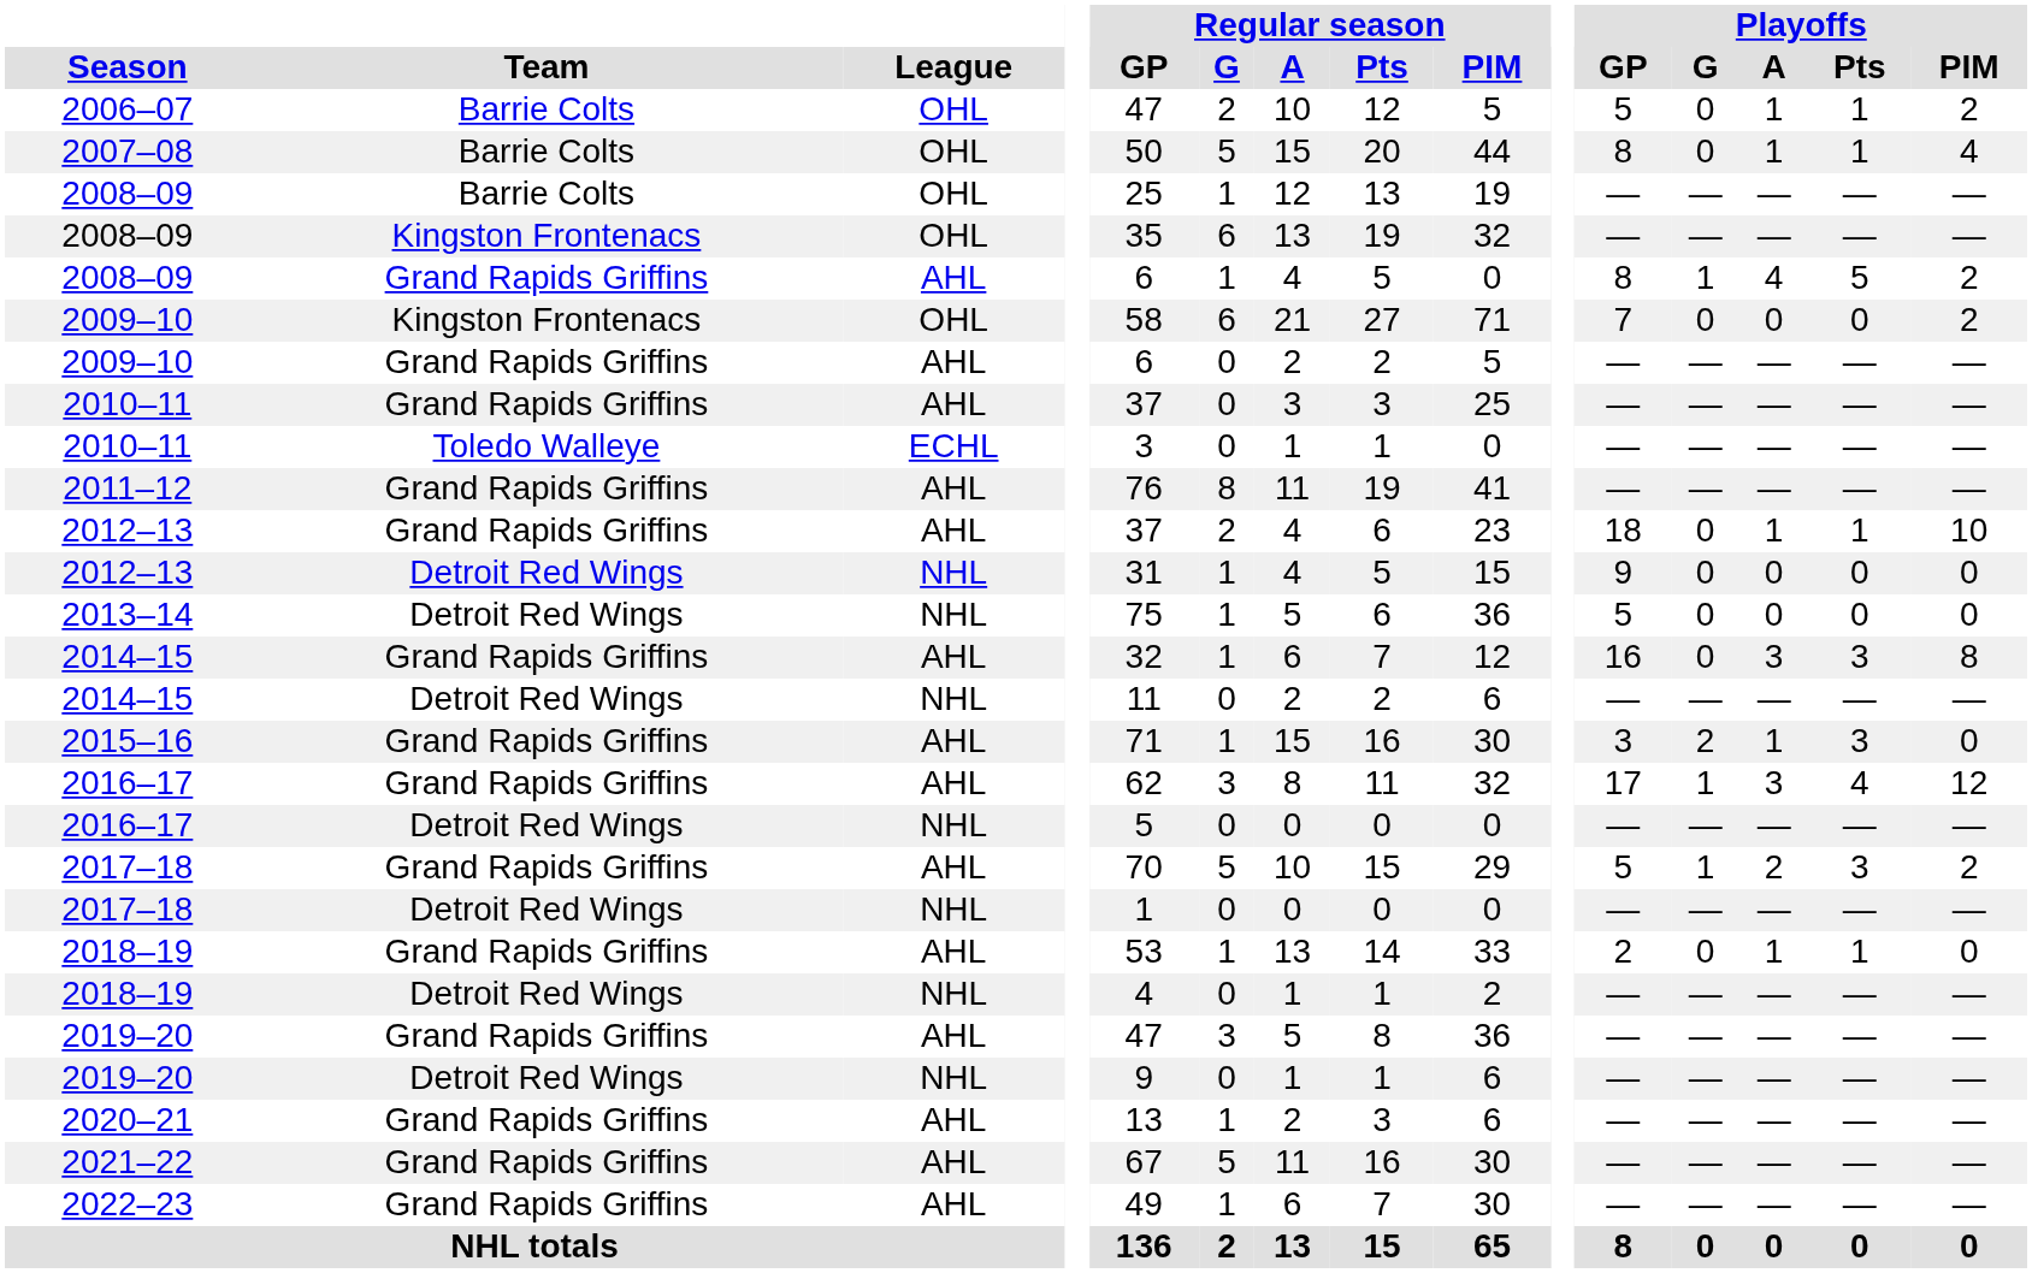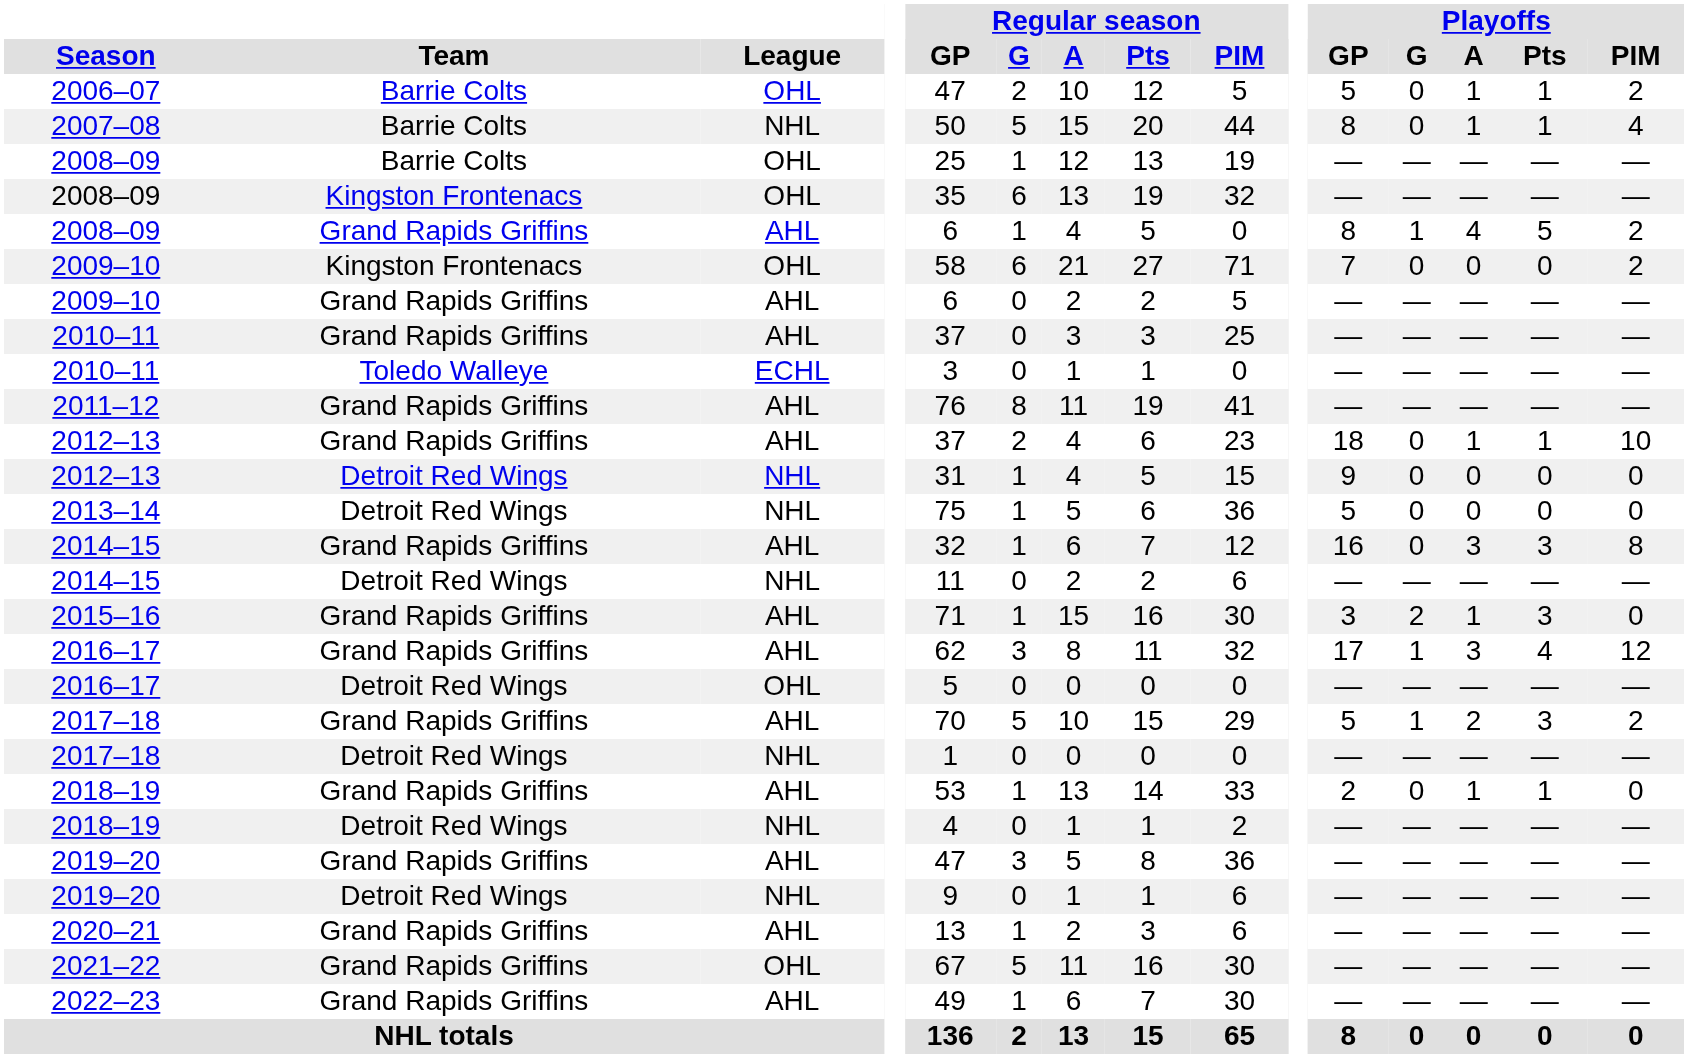 <table border="0" cellpadding="1" cellspacing="0" style="text-align:center; width:60em">
 <tr bgcolor="#e0e0e0">
 <th colspan="3" bgcolor="#ffffff"> </th>
 <th rowspan="99" bgcolor="#ffffff"> </th>
 <th colspan="5"><a href='#'>Regular season</a></th>
 <th rowspan="99" bgcolor="#ffffff"> </th>
 <th colspan="5"><a href='#'>Playoffs</a></th>
 </tr>
 <tr bgcolor="#e0e0e0">
 <th><a href='#'>Season</a></th>
 <th>Team</th>
 <th>League</th>
 <th>GP</th>
 <th><a href='#'>G</a></th>
 <th><a href='#'>A</a></th>
 <th><a href='#'>Pts</a></th>
 <th><a href='#'>PIM</a></th>
 <th>GP</th>
 <th>G</th>
 <th>A</th>
 <th>Pts</th>
 <th>PIM</th>
 </tr>
 <tr>
 <td><a href='#'>2006–07</a></td>
 <td><a href='#'>Barrie Colts</a></td>
 <td><a href='#'>OHL</a></td>
 <td>47</td>
 <td>2</td>
 <td>10</td>
 <td>12</td>
 <td>5</td>
 <td>5</td>
 <td>0</td>
 <td>1</td>
 <td>1</td>
 <td>2</td>
 </tr>
 <tr style="text-align: center;" bgcolor="#f0f0f0"  |>
 <td><a href='#'>2007–08</a></td>
 <td>Barrie Colts</td>
-<td>OHL</td>
+<td>NHL</td>
 <td>50</td>
 <td>5</td>
 <td>15</td>
 <td>20</td>
 <td>44</td>
 <td>8</td>
 <td>0</td>
 <td>1</td>
 <td>1</td>
 <td>4</td>
 </tr>
 <tr>
 <td><a href='#'>2008–09</a></td>
 <td>Barrie Colts</td>
 <td>OHL</td>
 <td>25</td>
 <td>1</td>
 <td>12</td>
 <td>13</td>
 <td>19</td>
 <td>—</td>
 <td>—</td>
 <td>—</td>
 <td>—</td>
 <td>—</td>
 </tr>
 <tr style="text-align: center;"  bgcolor="#f0f0f0" |>
 <td>2008–09</td>
 <td><a href='#'>Kingston Frontenacs</a></td>
 <td>OHL</td>
 <td>35</td>
 <td>6</td>
 <td>13</td>
 <td>19</td>
 <td>32</td>
 <td>—</td>
 <td>—</td>
 <td>—</td>
 <td>—</td>
 <td>—</td>
 </tr>
 <tr>
 <td><a href='#'>2008–09</a></td>
 <td><a href='#'>Grand Rapids Griffins</a></td>
 <td><a href='#'>AHL</a></td>
 <td>6</td>
 <td>1</td>
 <td>4</td>
 <td>5</td>
 <td>0</td>
 <td>8</td>
 <td>1</td>
 <td>4</td>
 <td>5</td>
 <td>2</td>
 </tr>
 <tr style="text-align: center;"  bgcolor="#f0f0f0" |>
 <td><a href='#'>2009–10</a></td>
 <td>Kingston Frontenacs</td>
 <td>OHL</td>
 <td>58</td>
 <td>6</td>
 <td>21</td>
 <td>27</td>
 <td>71</td>
 <td>7</td>
 <td>0</td>
 <td>0</td>
 <td>0</td>
 <td>2</td>
 </tr>
 <tr>
 <td><a href='#'>2009–10</a></td>
 <td>Grand Rapids Griffins</td>
 <td>AHL</td>
 <td>6</td>
 <td>0</td>
 <td>2</td>
 <td>2</td>
 <td>5</td>
 <td>—</td>
 <td>—</td>
 <td>—</td>
 <td>—</td>
 <td>—</td>
 </tr>
 <tr style="text-align: center;"  bgcolor="#f0f0f0" |>
 <td><a href='#'>2010–11</a></td>
 <td>Grand Rapids Griffins</td>
 <td>AHL</td>
 <td>37</td>
 <td>0</td>
 <td>3</td>
 <td>3</td>
 <td>25</td>
 <td>—</td>
 <td>—</td>
 <td>—</td>
 <td>—</td>
 <td>—</td>
 </tr>
 <tr>
 <td><a href='#'>2010–11</a></td>
 <td><a href='#'>Toledo Walleye</a></td>
 <td><a href='#'>ECHL</a></td>
 <td>3</td>
 <td>0</td>
 <td>1</td>
 <td>1</td>
 <td>0</td>
 <td>—</td>
 <td>—</td>
 <td>—</td>
 <td>—</td>
 <td>—</td>
 </tr>
 <tr style="text-align: center;"  bgcolor="#f0f0f0" |>
 <td><a href='#'>2011–12</a></td>
 <td>Grand Rapids Griffins</td>
 <td>AHL</td>
 <td>76</td>
 <td>8</td>
 <td>11</td>
 <td>19</td>
 <td>41</td>
 <td>—</td>
 <td>—</td>
 <td>—</td>
 <td>—</td>
 <td>—</td>
 </tr>
 <tr>
 <td><a href='#'>2012–13</a></td>
 <td>Grand Rapids Griffins</td>
 <td>AHL</td>
 <td>37</td>
 <td>2</td>
 <td>4</td>
 <td>6</td>
 <td>23</td>
 <td>18</td>
 <td>0</td>
 <td>1</td>
 <td>1</td>
 <td>10</td>
 </tr>
 <tr style="text-align: center;"  bgcolor="#f0f0f0" |>
 <td><a href='#'>2012–13</a></td>
 <td><a href='#'>Detroit Red Wings</a></td>
 <td><a href='#'>NHL</a></td>
 <td>31</td>
 <td>1</td>
 <td>4</td>
 <td>5</td>
 <td>15</td>
 <td>9</td>
 <td>0</td>
 <td>0</td>
 <td>0</td>
 <td>0</td>
 </tr>
 <tr>
 <td><a href='#'>2013–14</a></td>
 <td>Detroit Red Wings</td>
 <td>NHL</td>
 <td>75</td>
 <td>1</td>
 <td>5</td>
 <td>6</td>
 <td>36</td>
 <td>5</td>
 <td>0</td>
 <td>0</td>
 <td>0</td>
 <td>0</td>
 </tr>
 <tr style="text-align: center;"  bgcolor="#f0f0f0" |>
 <td><a href='#'>2014–15</a></td>
 <td>Grand Rapids Griffins</td>
 <td>AHL</td>
 <td>32</td>
 <td>1</td>
 <td>6</td>
 <td>7</td>
 <td>12</td>
 <td>16</td>
 <td>0</td>
 <td>3</td>
 <td>3</td>
 <td>8</td>
 </tr>
 <tr>
 <td><a href='#'>2014–15</a></td>
 <td>Detroit Red Wings</td>
 <td>NHL</td>
 <td>11</td>
 <td>0</td>
 <td>2</td>
 <td>2</td>
 <td>6</td>
 <td>—</td>
 <td>—</td>
 <td>—</td>
 <td>—</td>
 <td>—</td>
 </tr>
 <tr style="text-align: center;"  bgcolor="#f0f0f0" |>
 <td><a href='#'>2015–16</a></td>
 <td>Grand Rapids Griffins</td>
 <td>AHL</td>
 <td>71</td>
 <td>1</td>
 <td>15</td>
 <td>16</td>
 <td>30</td>
 <td>3</td>
 <td>2</td>
 <td>1</td>
 <td>3</td>
 <td>0</td>
 </tr>
 <tr>
 <td><a href='#'>2016–17</a></td>
 <td>Grand Rapids Griffins</td>
 <td>AHL</td>
 <td>62</td>
 <td>3</td>
 <td>8</td>
 <td>11</td>
 <td>32</td>
 <td>17</td>
 <td>1</td>
 <td>3</td>
 <td>4</td>
 <td>12</td>
 </tr>
 <tr style="text-align: center;"  bgcolor="#f0f0f0" |>
 <td><a href='#'>2016–17</a></td>
 <td>Detroit Red Wings</td>
-<td>NHL</td>
+<td>OHL</td>
 <td>5</td>
 <td>0</td>
 <td>0</td>
 <td>0</td>
 <td>0</td>
 <td>—</td>
 <td>—</td>
 <td>—</td>
 <td>—</td>
 <td>—</td>
 </tr>
 <tr>
 <td><a href='#'>2017–18</a></td>
 <td>Grand Rapids Griffins</td>
 <td>AHL</td>
 <td>70</td>
 <td>5</td>
 <td>10</td>
 <td>15</td>
 <td>29</td>
 <td>5</td>
 <td>1</td>
 <td>2</td>
 <td>3</td>
 <td>2</td>
 </tr>
 <tr style="text-align: center;"  bgcolor="#f0f0f0" |>
 <td><a href='#'>2017–18</a></td>
 <td>Detroit Red Wings</td>
 <td>NHL</td>
 <td>1</td>
 <td>0</td>
 <td>0</td>
 <td>0</td>
 <td>0</td>
 <td>—</td>
 <td>—</td>
 <td>—</td>
 <td>—</td>
 <td>—</td>
 </tr>
 <tr>
 <td><a href='#'>2018–19</a></td>
 <td>Grand Rapids Griffins</td>
 <td>AHL</td>
 <td>53</td>
 <td>1</td>
 <td>13</td>
 <td>14</td>
 <td>33</td>
 <td>2</td>
 <td>0</td>
 <td>1</td>
 <td>1</td>
 <td>0</td>
 </tr>
 <tr style="text-align: center;"  bgcolor="#f0f0f0" |>
 <td><a href='#'>2018–19</a></td>
 <td>Detroit Red Wings</td>
 <td>NHL</td>
 <td>4</td>
 <td>0</td>
 <td>1</td>
 <td>1</td>
 <td>2</td>
 <td>—</td>
 <td>—</td>
 <td>—</td>
 <td>—</td>
 <td>—</td>
 </tr>
 <tr style="text-align: center;">
 <td><a href='#'>2019–20</a></td>
 <td>Grand Rapids Griffins</td>
 <td>AHL</td>
 <td>47</td>
 <td>3</td>
 <td>5</td>
 <td>8</td>
 <td>36</td>
 <td>—</td>
 <td>—</td>
 <td>—</td>
 <td>—</td>
 <td>—</td>
 </tr>
 <tr style="text-align: center;"  bgcolor="#f0f0f0" |>
 <td><a href='#'>2019–20</a></td>
 <td>Detroit Red Wings</td>
 <td>NHL</td>
 <td>9</td>
 <td>0</td>
 <td>1</td>
 <td>1</td>
 <td>6</td>
 <td>—</td>
 <td>—</td>
 <td>—</td>
 <td>—</td>
 <td>—</td>
 </tr>
 <tr style="text-align: center;">
 <td><a href='#'>2020–21</a></td>
 <td>Grand Rapids Griffins</td>
 <td>AHL</td>
 <td>13</td>
 <td>1</td>
 <td>2</td>
 <td>3</td>
 <td>6</td>
 <td>—</td>
 <td>—</td>
 <td>—</td>
 <td>—</td>
 <td>—</td>
 </tr>
 <tr style="text-align: center;"  bgcolor="#f0f0f0" |>
 <td><a href='#'>2021–22</a></td>
 <td>Grand Rapids Griffins</td>
-<td>AHL</td>
+<td>OHL</td>
 <td>67</td>
 <td>5</td>
 <td>11</td>
 <td>16</td>
 <td>30</td>
 <td>—</td>
 <td>—</td>
 <td>—</td>
 <td>—</td>
 <td>—</td>
 </tr>
 <tr style="text-align: center;">
 <td><a href='#'>2022–23</a></td>
 <td>Grand Rapids Griffins</td>
 <td>AHL</td>
 <td>49</td>
 <td>1</td>
 <td>6</td>
 <td>7</td>
 <td>30</td>
 <td>—</td>
 <td>—</td>
 <td>—</td>
 <td>—</td>
 <td>—</td>
 </tr>
 <tr bgcolor="#e0e0e0">
 <th colspan="3">NHL totals</th>
 <th>136</th>
 <th>2</th>
 <th>13</th>
 <th>15</th>
 <th>65</th>
 <th>8</th>
 <th>0</th>
 <th>0</th>
 <th>0</th>
 <th>0</th>
 </tr>
 </table>
